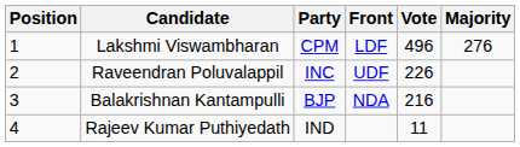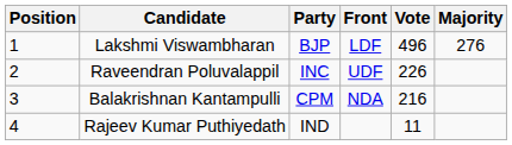 <table class="wikitable">
 <tr>
 <th scope="col">Position</th>
 <th scope="col">Candidate</th>
 <th scope="col">Party</th>
 <th scope="col">Front</th>
 <th scope="col">Vote</th>
 <th scope="col">Majority</th>
 </tr>
 <tr>
 <td>1</td>
 <td align="center">Lakshmi Viswambharan</td>
-<td align="center"><a href='#'>CPM</a></td>
+<td align="center"><a href='#'>BJP</a></td>
 <td align="center"><a href='#'>LDF</a></td>
 <td align="center">496</td>
 <td align="center">276</td>
 </tr>
 <tr>
 <td>2</td>
 <td align="center">Raveendran Poluvalappil</td>
 <td align="center"><a href='#'>INC</a></td>
 <td align="center"><a href='#'>UDF</a></td>
 <td align="center">226</td>
 <td align="center"></td>
 </tr>
 <tr>
 <td>3</td>
 <td align="center">Balakrishnan Kantampulli</td>
-<td align="center"><a href='#'>BJP</a></td>
+<td align="center"><a href='#'>CPM</a></td>
 <td align="center"><a href='#'>NDA</a></td>
 <td align="center">216</td>
 <td align="center"></td>
 </tr>
 <tr>
 <td>4</td>
 <td align="center">Rajeev Kumar Puthiyedath</td>
 <td align="center">IND</td>
 <td align="center"></td>
 <td align="center">11</td>
 <td align="center"></td>
 </tr>
 </table>
